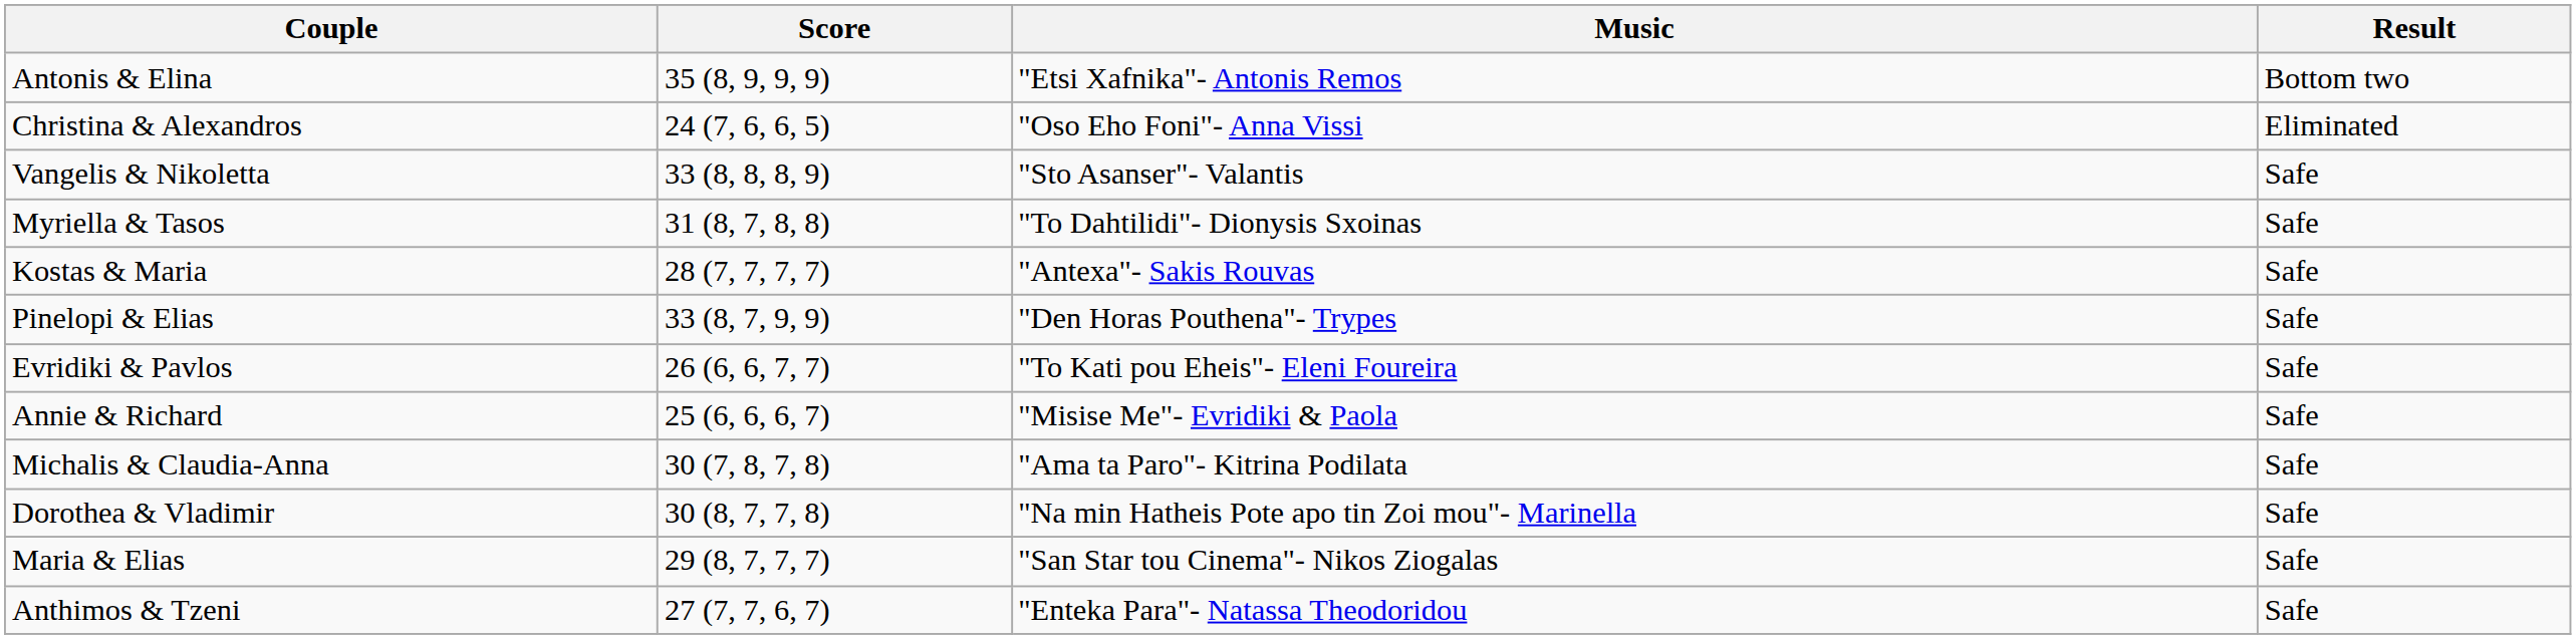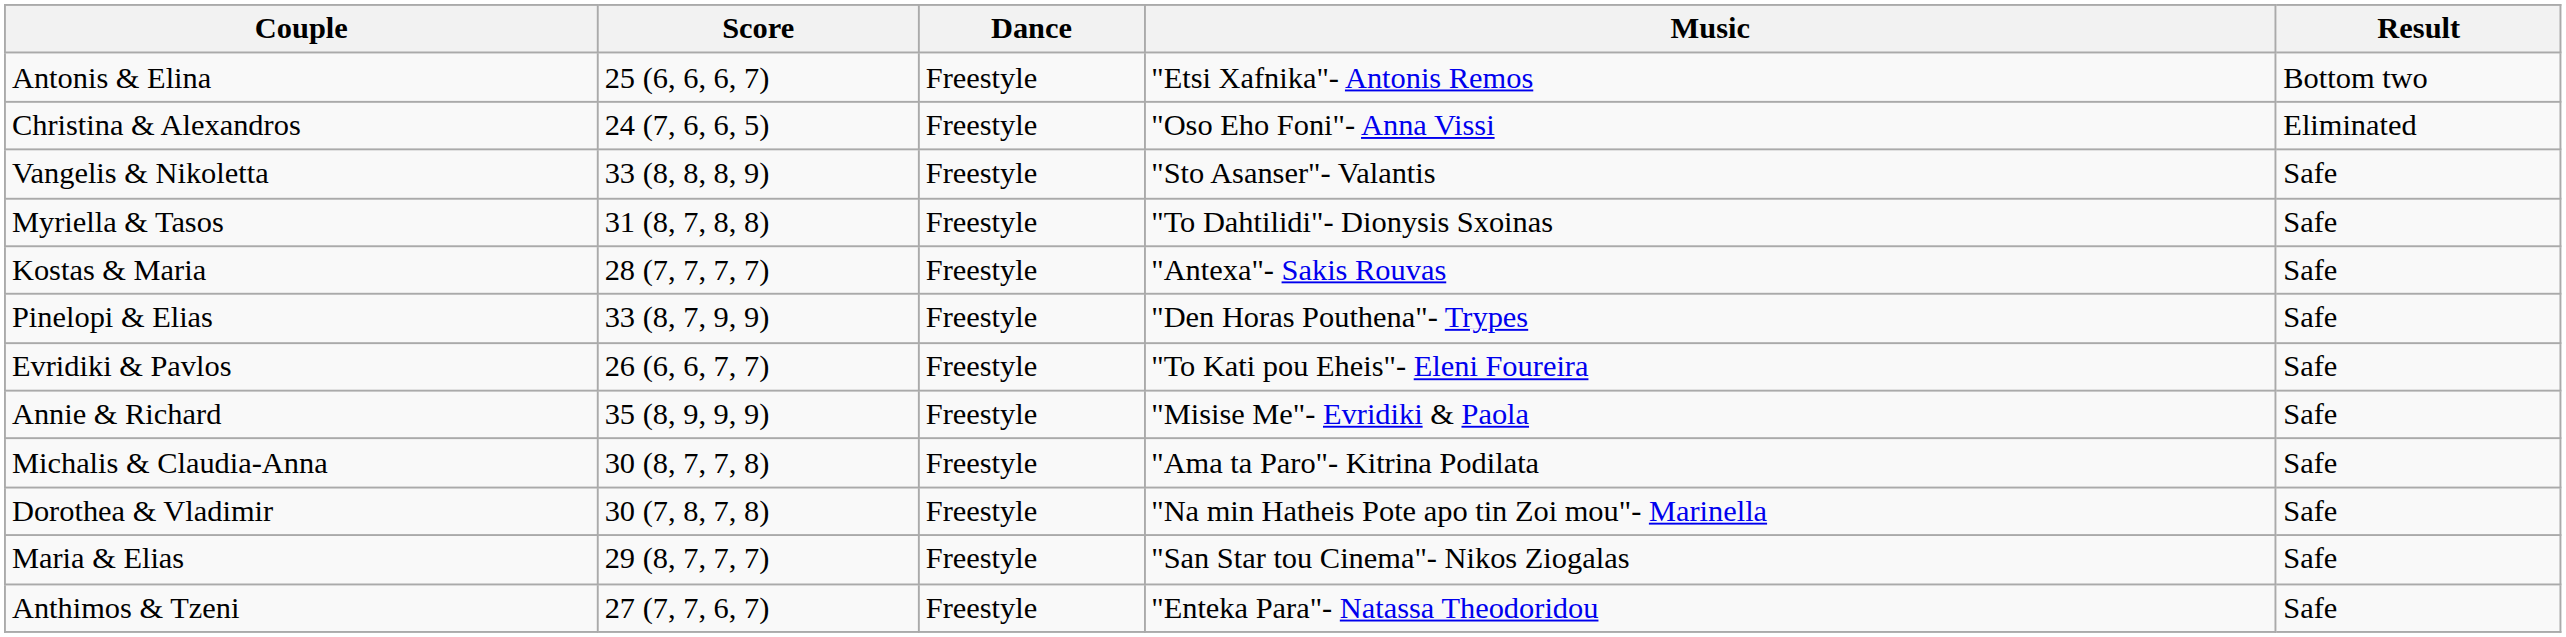 <table class="wikitable sortable" style="width:85%;">
 <tr>
 <th>Couple</th>
 <th>Score</th>
+<th>Dance</th>
 <th>Music</th>
 <th>Result</th>
 </tr>
 <tr>
 <td>Antonis & Elina</td>
-<td>35 (8, 9, 9, 9)</td>
+<td>25 (6, 6, 6, 7)</td>
+<td>Freestyle</td>
 <td>"Etsi Xafnika"- <a href='#'>Antonis Remos</a></td>
 <td>Bottom two</td>
 </tr>
 <tr>
 <td>Christina & Alexandros</td>
 <td>24 (7, 6, 6, 5)</td>
+<td>Freestyle</td>
 <td>"Oso Eho Foni"- <a href='#'>Anna Vissi</a></td>
 <td>Eliminated</td>
 </tr>
 <tr>
 <td>Vangelis & Nikoletta</td>
 <td>33 (8, 8, 8, 9)</td>
+<td>Freestyle</td>
 <td>"Sto Asanser"- Valantis</td>
 <td>Safe</td>
 </tr>
 <tr>
 <td>Myriella & Tasos</td>
 <td>31 (8, 7, 8, 8)</td>
+<td>Freestyle</td>
 <td>"To Dahtilidi"- Dionysis Sxoinas</td>
 <td>Safe</td>
 </tr>
 <tr>
 <td>Kostas & Maria</td>
 <td>28 (7, 7, 7, 7)</td>
+<td>Freestyle</td>
 <td>"Antexa"- <a href='#'>Sakis Rouvas</a></td>
 <td>Safe</td>
 </tr>
 <tr>
 <td>Pinelopi & Elias</td>
 <td>33 (8, 7, 9, 9)</td>
+<td>Freestyle</td>
 <td>"Den Horas Pouthena"- <a href='#'>Trypes</a></td>
 <td>Safe</td>
 </tr>
 <tr>
 <td>Evridiki & Pavlos</td>
 <td>26 (6, 6, 7, 7)</td>
+<td>Freestyle</td>
 <td>"To Kati pou Eheis"- <a href='#'>Eleni Foureira</a></td>
 <td>Safe</td>
 </tr>
 <tr>
 <td>Annie & Richard</td>
-<td>25 (6, 6, 6, 7)</td>
+<td>35 (8, 9, 9, 9)</td>
+<td>Freestyle</td>
 <td>"Misise Me"- <a href='#'>Evridiki</a> & <a href='#'>Paola</a></td>
 <td>Safe</td>
 </tr>
 <tr>
 <td>Michalis & Claudia-Anna</td>
-<td>30 (7, 8, 7, 8)</td>
+<td>30 (8, 7, 7, 8)</td>
+<td>Freestyle</td>
 <td>"Ama ta Paro"- Kitrina Podilata</td>
 <td>Safe</td>
 </tr>
 <tr>
 <td>Dorothea & Vladimir</td>
-<td>30 (8, 7, 7, 8)</td>
+<td>30 (7, 8, 7, 8)</td>
+<td>Freestyle</td>
 <td>"Na min Hatheis Pote apo tin Zoi mou"- <a href='#'>Marinella</a></td>
 <td>Safe</td>
 </tr>
 <tr>
 <td>Maria & Elias</td>
 <td>29 (8, 7, 7, 7)</td>
+<td>Freestyle</td>
 <td>"San Star tou Cinema"- Nikos Ziogalas</td>
 <td>Safe</td>
 </tr>
 <tr>
 <td>Anthimos & Tzeni</td>
 <td>27 (7, 7, 6, 7)</td>
+<td>Freestyle</td>
 <td>"Enteka Para"- <a href='#'>Natassa Theodoridou</a></td>
 <td>Safe</td>
 </tr>
 </table>
